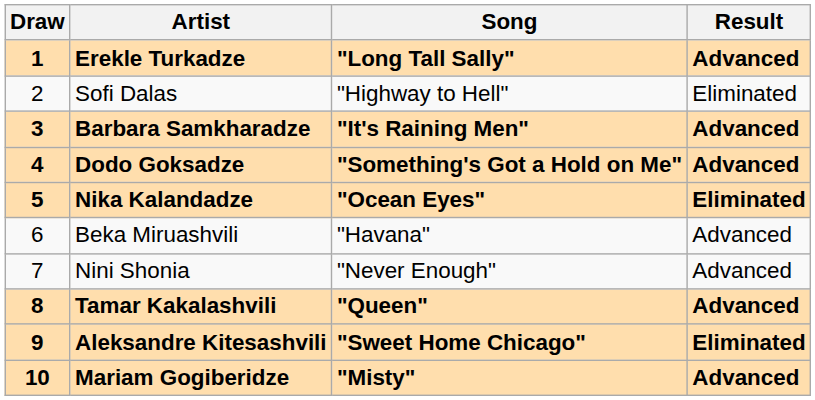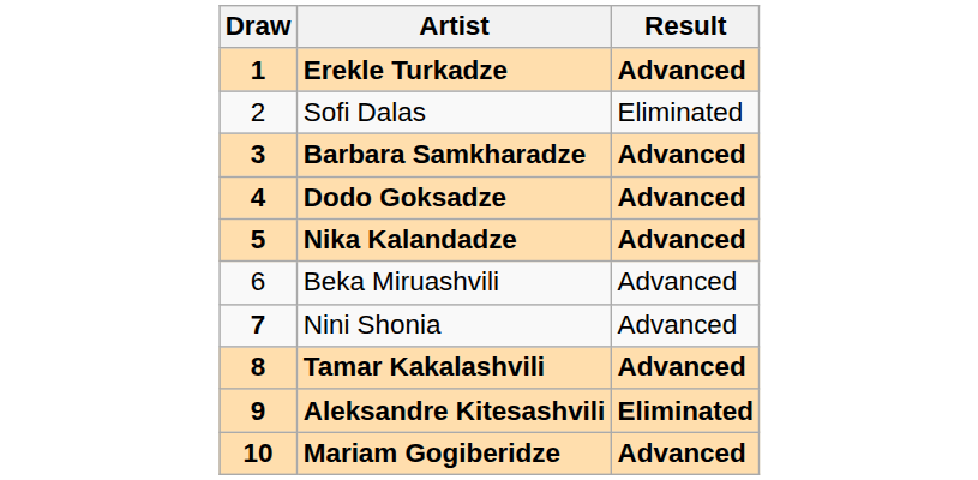 <table class="sortable wikitable" style="margin: 1em auto 1em auto; text-align:center;">
 <tr>
 <th>Draw</th>
 <th>Artist</th>
-<th>Song</th>
 <th>Result</th>
 </tr>
 <tr style="font-weight:bold; background:navajowhite;">
 <td>1</td>
 <td align="left">Erekle Turkadze</td>
-<td align="left">"Long Tall Sally"</td>
 <td align="left">Advanced</td>
 </tr>
 <tr>
 <td>2</td>
 <td align="left">Sofi Dalas</td>
-<td align="left">"Highway to Hell"</td>
 <td align="left">Eliminated</td>
 </tr>
 <tr style="font-weight:bold; background:navajowhite;">
 <td>3</td>
 <td align="left">Barbara Samkharadze</td>
-<td align="left">"It's Raining Men"</td>
 <td align="left">Advanced</td>
 </tr>
 <tr style="font-weight:bold; background:navajowhite;">
 <td>4</td>
 <td align="left">Dodo Goksadze</td>
-<td align="left">"Something's Got a Hold on Me"</td>
 <td align="left">Advanced</td>
 </tr>
 <tr style="font-weight:bold; background:navajowhite;">
 <td>5</td>
 <td align="left">Nika Kalandadze</td>
-<td align="left">"Ocean Eyes"</td>
-<td align="left">Eliminated</td>
+<td align="left">Advanced</td>
 </tr>
 <tr>
 <td>6</td>
 <td align="left">Beka Miruashvili</td>
-<td align="left">"Havana"</td>
 <td align="left">Advanced</td>
 </tr>
 <tr>
-<td>7</td>
+<td><strong>7</strong></td>
 <td align="left">Nini Shonia</td>
-<td align="left">"Never Enough"</td>
 <td align="left">Advanced</td>
 </tr>
 <tr style="font-weight:bold; background:navajowhite;">
 <td>8</td>
 <td align="left">Tamar Kakalashvili</td>
-<td align="left">"Queen"</td>
 <td align="left">Advanced</td>
 </tr>
 <tr style="font-weight:bold; background:navajowhite;">
 <td>9</td>
 <td align="left">Aleksandre Kitesashvili</td>
-<td align="left">"Sweet Home Chicago"</td>
 <td align="left">Eliminated</td>
 </tr>
 <tr style="font-weight:bold; background:navajowhite;">
 <td>10</td>
 <td align="left">Mariam Gogiberidze</td>
-<td align="left">"Misty"</td>
 <td align="left">Advanced</td>
 </tr>
 </table>
